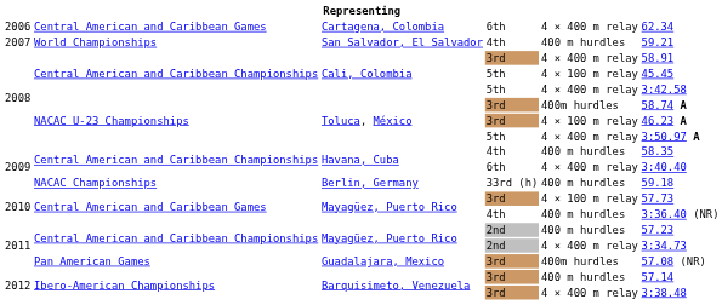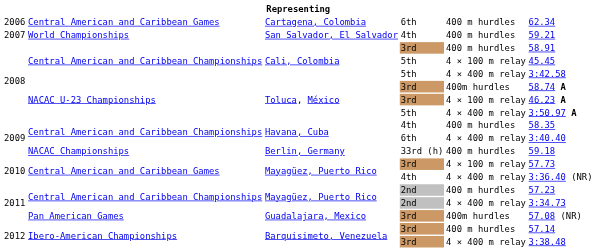 <table>
 <tr>
 <th colspan="6">Representing </th>
 </tr>
 <tr>
 <td>2006</td>
 <td><a href='#'>Central American and Caribbean Games</a></td>
 <td><a href='#'>Cartagena, Colombia</a></td>
 <td>6th</td>
-<td>4 × 400 m relay</td>
+<td>400 m hurdles</td>
 <td><a href='#'>62.34</a></td>
 </tr>
 <tr>
 <td>2007</td>
 <td><a href='#'>World Championships</a></td>
 <td><a href='#'>San Salvador, El Salvador</a></td>
 <td>4th</td>
 <td>400 m hurdles</td>
 <td><a href='#'>59.21</a></td>
 </tr>
 <tr>
 <td rowspan=6>2008</td>
 <td rowspan=3><a href='#'>Central American and Caribbean Championships</a></td>
 <td rowspan=3><a href='#'>Cali, Colombia</a></td>
 <td bgcolor=cc9966>3rd</td>
-<td>4 × 400 m relay</td>
+<td>400 m hurdles</td>
 <td><a href='#'>58.91</a></td>
 </tr>
 <tr>
 <td>5th</td>
 <td>4 × 100 m relay</td>
 <td><a href='#'>45.45</a></td>
 </tr>
 <tr>
 <td>5th</td>
 <td>4 × 400 m relay</td>
 <td><a href='#'>3:42.58</a></td>
 </tr>
 <tr>
 <td rowspan=3><a href='#'>NACAC U-23 Championships</a></td>
 <td rowspan=3><a href='#'>Toluca</a>, <a href='#'>México</a></td>
 <td bgcolor="cc9966">3rd</td>
 <td>400m hurdles</td>
 <td><a href='#'>58.74</a> <strong>A</strong></td>
 </tr>
 <tr>
 <td bgcolor="cc9966">3rd</td>
 <td>4 × 100 m relay</td>
 <td><a href='#'>46.23</a> <strong>A</strong></td>
 </tr>
 <tr>
 <td>5th</td>
 <td>4 × 400 m relay</td>
 <td><a href='#'>3:50.97</a> <strong>A</strong></td>
 </tr>
 <tr>
 <td rowspan=3>2009</td>
 <td rowspan=2><a href='#'>Central American and Caribbean Championships</a></td>
 <td rowspan=2><a href='#'>Havana, Cuba</a></td>
 <td>4th</td>
 <td>400 m hurdles</td>
 <td><a href='#'>58.35</a></td>
 </tr>
 <tr>
 <td>6th</td>
 <td>4 × 400 m relay</td>
 <td><a href='#'>3:40.40</a></td>
 </tr>
 <tr>
 <td><a href='#'>NACAC Championships</a></td>
 <td><a href='#'>Berlin, Germany</a></td>
 <td>33rd (h)</td>
 <td>400 m hurdles</td>
 <td><a href='#'>59.18</a></td>
 </tr>
 <tr>
 <td rowspan=2>2010</td>
 <td rowspan=2><a href='#'>Central American and Caribbean Games</a></td>
 <td rowspan=2><a href='#'>Mayagüez, Puerto Rico</a></td>
 <td bgcolor=cc9966>3rd</td>
 <td>4 × 100 m relay</td>
 <td><a href='#'>57.73</a></td>
 </tr>
 <tr>
 <td>4th</td>
-<td>400 m hurdles</td>
+<td>4 × 400 m relay</td>
 <td><a href='#'>3:36.40</a> (NR)</td>
 </tr>
 <tr>
 <td rowspan=3>2011</td>
 <td rowspan=2><a href='#'>Central American and Caribbean Championships</a></td>
 <td rowspan=2><a href='#'>Mayagüez, Puerto Rico</a></td>
 <td bgcolor=silver>2nd</td>
 <td>400 m hurdles</td>
 <td><a href='#'>57.23</a></td>
 </tr>
 <tr>
 <td bgcolor=silver>2nd</td>
 <td>4 × 400 m relay</td>
 <td><a href='#'>3:34.73</a></td>
 </tr>
 <tr>
 <td><a href='#'>Pan American Games</a></td>
 <td><a href='#'>Guadalajara, Mexico</a></td>
 <td bgcolor=cc9966>3rd</td>
 <td>400m hurdles</td>
 <td><a href='#'>57.08</a> (NR)</td>
 </tr>
 <tr>
 <td rowspan=2>2012</td>
 <td rowspan=2><a href='#'>Ibero-American Championships</a></td>
 <td rowspan=2><a href='#'>Barquisimeto, Venezuela</a></td>
 <td bgcolor=cc9966>3rd</td>
 <td>400 m hurdles</td>
 <td><a href='#'>57.14</a></td>
 </tr>
 <tr>
 <td bgcolor=cc9966>3rd</td>
 <td>4 × 400 m relay</td>
 <td><a href='#'>3:38.48</a></td>
 </tr>
 </table>
